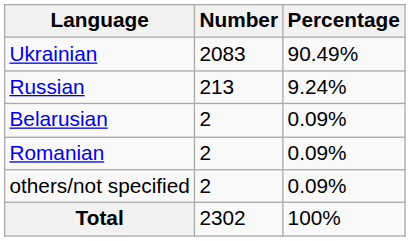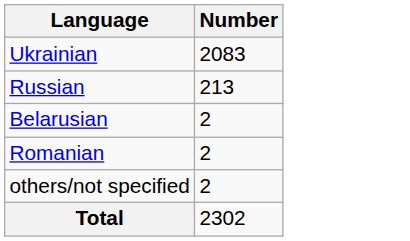 <table class="wikitable sortable">
 <tr>
 <th>Language</th>
 <th>Number</th>
-<th>Percentage</th>
 </tr>
 <tr>
 <td><a href='#'>Ukrainian</a></td>
 <td>2083</td>
-<td>90.49%</td>
 </tr>
 <tr>
 <td><a href='#'>Russian</a></td>
 <td>213</td>
-<td>9.24%</td>
 </tr>
 <tr>
 <td><a href='#'>Belarusian</a></td>
 <td>2</td>
-<td>0.09%</td>
 </tr>
 <tr>
 <td><a href='#'>Romanian</a></td>
 <td>2</td>
-<td>0.09%</td>
 </tr>
 <tr>
 <td>others/not specified</td>
 <td>2</td>
-<td>0.09%</td>
 </tr>
 <tr class="sortbottom">
 <th>Total</th>
 <td>2302</td>
-<td>100%</td>
 </tr>
 </table>
